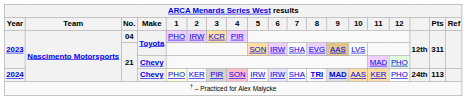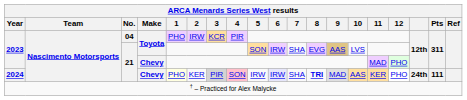 <table class="wikitable" style="text-align:center; font-size:75%">
 <tr>
 <th colspan="22"><a href='#'>ARCA Menards Series West</a> results</th>
 </tr>
 <tr>
 <th>Year</th>
 <th>Team</th>
 <th>No.</th>
 <th>Make</th>
 <th>1</th>
 <th>2</th>
 <th>3</th>
 <th>4</th>
 <th>5</th>
 <th>6</th>
 <th>7</th>
 <th>8</th>
 <th>9</th>
 <th>10</th>
 <th>11</th>
 <th>12</th>
 <th></th>
 <th>Pts</th>
 <th>Ref</th>
 </tr>
 <tr>
 <th rowspan=3><a href='#'>2023</a></th>
 <th rowspan=4><a href='#'>Nascimento Motorsports</a></th>
 <th>04</th>
 <th rowspan=2><a href='#'>Toyota</a></th>
 <td style="background:#EFCFFF;"><a href='#'>PHO</a><br></td>
 <td style="background:#EFCFFF;"><a href='#'>IRW</a><br></td>
 <td style="background:#FFDF9F;"><a href='#'>KCR</a><br></td>
 <td style="background:#EFCFFF;"><a href='#'>PIR</a><br></td>
 <td colspan=8></td>
 <th rowspan=3>12th</th>
 <th rowspan=3>311</th>
 <th rowspan=3></th>
 </tr>
 <tr>
 <th rowspan=3>21</th>
 <td colspan=4></td>
 <td style="background:#FFDF9F;"><a href='#'>SON</a><br></td>
 <td style="background:#EFCFFF;"><a href='#'>IRW</a><br></td>
 <td><a href='#'>SHA</a></td>
 <td style="background:#EFCFFF;"><a href='#'>EVG</a><br></td>
 <td style="background:#DFC484;"><a href='#'>AAS</a><br></td>
 <td><a href='#'>LVS</a></td>
 <td colspan=2></td>
 </tr>
 <tr>
 <th><a href='#'>Chevy</a></th>
 <td colspan=10></td>
 <td style="background:#EFCFFF;"><a href='#'>MAD</a><br></td>
 <td style="background:#DFFFDF;"><a href='#'>PHO</a><br></td>
 </tr>
 <tr>
 <th><a href='#'>2024</a></th>
 <th><a href='#'>Chevy</a></th>
 <td style="background: lightyellow;"><a href='#'>PHO</a></td>
 <td><a href='#'>KER</a></td>
 <td style="background: lightgrey;"><a href='#'>PIR</a></td>
 <td style="background: pink;"><a href='#'>SON</a></td>
 <td><a href='#'>IRW</a></td>
 <td style="background: lavender;"><a href='#'>IRW</a></td>
 <td><a href='#'>SHA</a></td>
 <td><strong><a href='#'>TRI</a></strong></td>
-<td style="background:#DFDFDF;"><strong><a href='#'>MAD</a><br></strong></td>
+<td style="background:#DFDFDF;"><a href='#'>MAD</a><br></td>
 <td style="background:#FFDF9F;"><a href='#'>AAS</a><br></td>
 <td style="background:#FFDF9F;"><a href='#'>KER</a><br></td>
 <td style="background:#FFFFFF;"><a href='#'>PHO</a><br></td>
 <th>24th</th>
-<th>113</th>
+<th>111</th>
 <th></th>
 </tr>
 <tr>
 <td colspan=32><small><sup>†</sup> – Practiced for Alex Malycke</small></td>
 </tr>
 </table>
